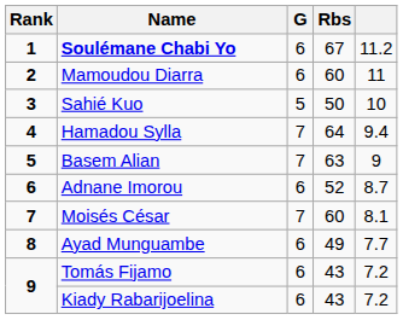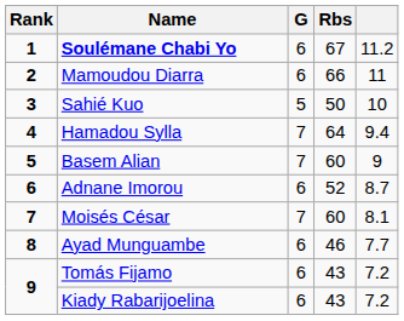 <table class="wikitable" style="font-size:90%;">
 <tr>
 <th width=10px>Rank</th>
 <th width=180px>Name</th>
 <th width=15px>G</th>
 <th width=10px>Rbs</th>
 <th width=10px></th>
 </tr>
 <tr align=center>
 <td><strong>1</strong></td>
 <td align=left> <strong><a href='#'>Soulémane Chabi Yo</a></strong></td>
 <td>6</td>
 <td>67</td>
 <td>11.2</td>
 </tr>
 <tr align=center>
 <td><strong>2</strong></td>
 <td align=left> <a href='#'>Mamoudou Diarra</a></td>
 <td>6</td>
-<td>60</td>
+<td>66</td>
 <td>11</td>
 </tr>
 <tr align=center>
 <td><strong>3</strong></td>
 <td align=left> <a href='#'>Sahié Kuo</a></td>
 <td>5</td>
 <td>50</td>
 <td>10</td>
 </tr>
 <tr align=center>
 <td><strong>4</strong></td>
 <td align=left> <a href='#'>Hamadou Sylla</a></td>
 <td>7</td>
 <td>64</td>
 <td>9.4</td>
 </tr>
 <tr align=center>
 <td><strong>5</strong></td>
 <td align=left> <a href='#'>Basem Alian</a></td>
 <td>7</td>
-<td>63</td>
+<td>60</td>
 <td>9</td>
 </tr>
 <tr align=center>
 <td><strong>6</strong></td>
 <td align=left> <a href='#'>Adnane Imorou</a></td>
 <td>6</td>
 <td>52</td>
 <td>8.7</td>
 </tr>
 <tr align=center>
 <td><strong>7</strong></td>
 <td align=left> <a href='#'>Moisés César</a></td>
 <td>7</td>
 <td>60</td>
 <td>8.1</td>
 </tr>
 <tr align=center>
 <td><strong>8</strong></td>
 <td align=left> <a href='#'>Ayad Munguambe</a></td>
 <td>6</td>
-<td>49</td>
+<td>46</td>
 <td>7.7</td>
 </tr>
 <tr align=center>
 <td rowspan=2><strong>9</strong></td>
 <td align=left> <a href='#'>Tomás Fijamo</a></td>
 <td>6</td>
 <td>43</td>
 <td>7.2</td>
 </tr>
 <tr align=center>
 <td align=left> <a href='#'>Kiady Rabarijoelina</a></td>
 <td>6</td>
 <td>43</td>
 <td>7.2</td>
 </tr>
 </table>
